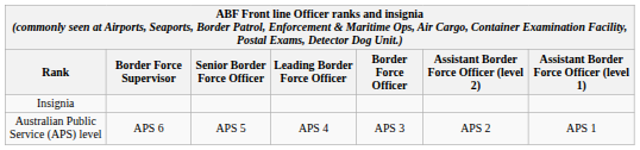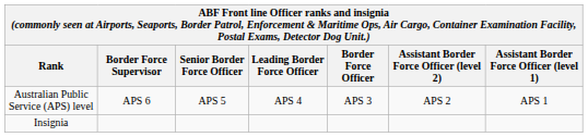 <table class="wikitable">
 <tr>
 <th colspan="7">ABF Front line Officer ranks and insignia<br><em>(commonly seen at Airports, Seaports, Border Patrol, Enforcement & Maritime Ops, Air Cargo, Container Examination Facility, Postal Exams, Detector Dog Unit.)</em></th>
 </tr>
 <tr style="text-align:center;">
 <th>Rank</th>
 <th>Border Force Supervisor</th>
 <th>Senior Border Force Officer</th>
 <th>Leading Border Force Officer</th>
 <th>Border Force Officer</th>
 <th>Assistant Border Force Officer (level 2)</th>
 <th>Assistant Border Force Officer (level 1)</th>
 </tr>
 <tr style="text-align:center;">
+<td>Australian Public Service (APS) level</td>
+<td>APS 6</td>
+<td>APS 5</td>
+<td>APS 4</td>
+<td>APS 3</td>
+<td>APS 2</td>
+<td>APS 1</td>
+</tr>
+<tr style="text-align:center;">
 <td>Insignia</td>
 <td></td>
 <td></td>
 <td></td>
 <td></td>
 <td></td>
 <td></td>
 </tr>
-<tr style="text-align:center;">
-<td>Australian Public Service (APS) level</td>
-<td>APS 6</td>
-<td>APS 5</td>
-<td>APS 4</td>
-<td>APS 3</td>
-<td>APS 2</td>
-<td>APS 1</td>
-</tr>
 </table>
